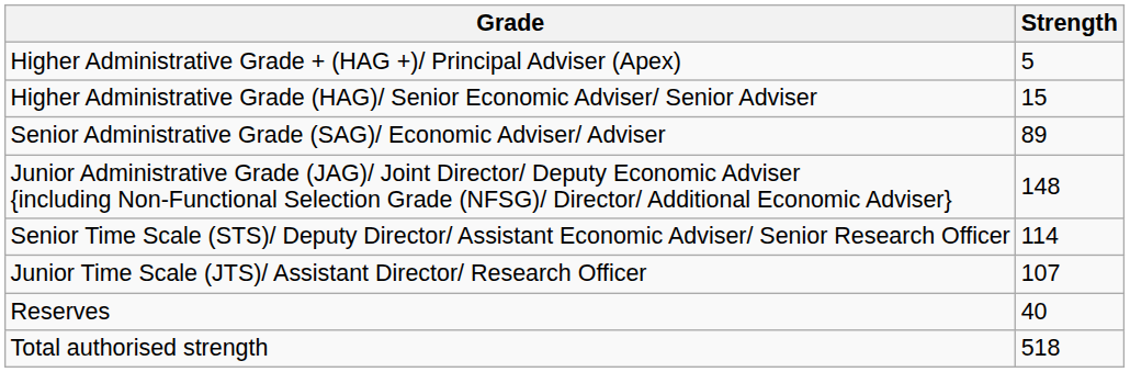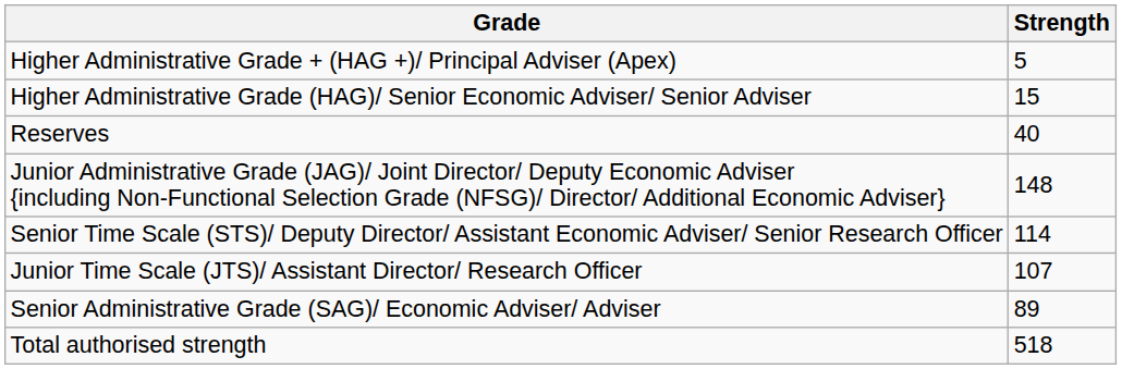 <table class="wikitable">
 <tr>
 <th>Grade</th>
 <th>Strength</th>
 </tr>
 <tr>
 <td>Higher Administrative Grade + (HAG +)/ Principal Adviser (Apex)</td>
 <td>5</td>
 </tr>
 <tr>
 <td>Higher Administrative Grade (HAG)/ Senior Economic Adviser/ Senior Adviser</td>
 <td>15</td>
 </tr>
 <tr>
-<td>Senior Administrative Grade (SAG)/ Economic Adviser/ Adviser</td>
-<td>89</td>
+<td>Reserves</td>
+<td>40</td>
 </tr>
 <tr>
 <td>Junior Administrative Grade (JAG)/ Joint Director/ Deputy Economic Adviser<br>{including Non-Functional Selection Grade (NFSG)/ Director/ Additional Economic Adviser}</td>
 <td>148</td>
 </tr>
 <tr>
 <td>Senior Time Scale (STS)/ Deputy Director/ Assistant Economic Adviser/ Senior Research Officer</td>
 <td>114</td>
 </tr>
 <tr>
 <td>Junior Time Scale (JTS)/ Assistant Director/ Research Officer</td>
 <td>107</td>
 </tr>
 <tr>
-<td>Reserves</td>
-<td>40</td>
+<td>Senior Administrative Grade (SAG)/ Economic Adviser/ Adviser</td>
+<td>89</td>
 </tr>
 <tr>
 <td>Total authorised strength</td>
 <td>518</td>
 </tr>
 </table>
